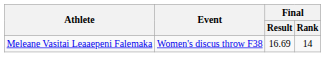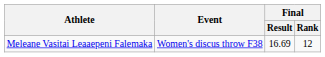 <table class="wikitable" style="text-align: center; font-size:90%">
 <tr>
 <th rowspan="2">Athlete</th>
 <th rowspan="2">Event</th>
 <th colspan="2">Final</th>
 </tr>
 <tr style="font-size:95%">
 <th>Result</th>
 <th>Rank</th>
 </tr>
 <tr>
 <td align=left><a href='#'>Meleane Vasitai Leaaepeni Falemaka</a></td>
 <td align=left><a href='#'>Women's discus throw F38</a></td>
 <td>16.69 <strong></strong></td>
-<td>14</td>
+<td>12</td>
 </tr>
 </table>
